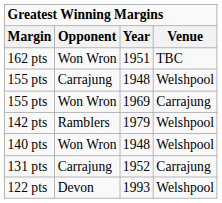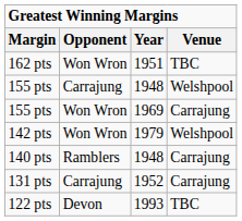 <table class="wikitable">
 <tr>
 <td style="text-align: Left;" colspan="6"><strong>Greatest Winning Margins</strong></td>
 </tr>
 <tr>
 <th>Margin</th>
 <th>Opponent</th>
 <th>Year</th>
 <th>Venue</th>
 </tr>
 <tr>
 <td>162 pts</td>
 <td>Won Wron</td>
 <td>1951</td>
 <td>TBC</td>
 </tr>
 <tr>
 <td>155 pts</td>
 <td>Carrajung</td>
 <td>1948</td>
 <td>Welshpool</td>
 </tr>
 <tr>
 <td>155 pts</td>
 <td>Won Wron</td>
 <td>1969</td>
 <td>Carrajung</td>
 </tr>
 <tr>
 <td>142 pts</td>
-<td>Ramblers</td>
+<td>Won Wron</td>
 <td>1979</td>
 <td>Welshpool</td>
 </tr>
 <tr>
 <td>140 pts</td>
-<td>Won Wron</td>
+<td>Ramblers</td>
 <td>1948</td>
-<td>Welshpool</td>
+<td>Carrajung</td>
 </tr>
 <tr>
 <td>131 pts</td>
 <td>Carrajung</td>
 <td>1952</td>
 <td>Carrajung</td>
 </tr>
 <tr>
 <td>122 pts</td>
 <td>Devon</td>
 <td>1993</td>
-<td>Welshpool</td>
+<td>TBC</td>
 </tr>
 </table>
